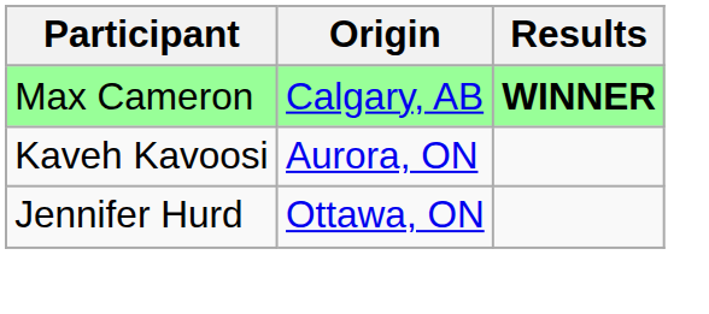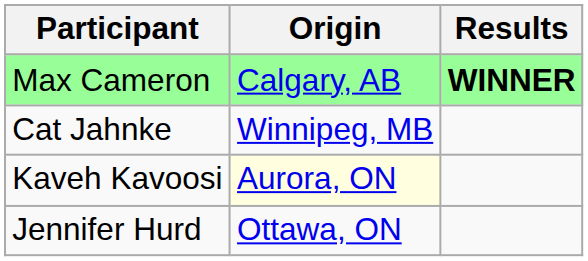 <table class="wikitable">
 <tr>
 <th>Participant</th>
 <th>Origin</th>
 <th>Results</th>
 </tr>
 <tr>
 <td style="background: #98FF98">Max Cameron</td>
 <td style="background: #98FF98"><a href='#'>Calgary, AB</a></td>
 <td style="background: #98FF98"><strong>WINNER</strong></td>
 </tr>
 <tr>
+<td>Cat Jahnke</td>
+<td><a href='#'>Winnipeg, MB</a></td>
+<td></td>
+</tr>
+<tr>
 <td>Kaveh Kavoosi</td>
-<td><a href='#'>Aurora, ON</a></td>
+<td style="background: lightyellow;"><a href='#'>Aurora, ON</a></td>
 <td></td>
 </tr>
 <tr>
 <td>Jennifer Hurd</td>
 <td><a href='#'>Ottawa, ON</a></td>
 <td></td>
 </tr>
 </table>
